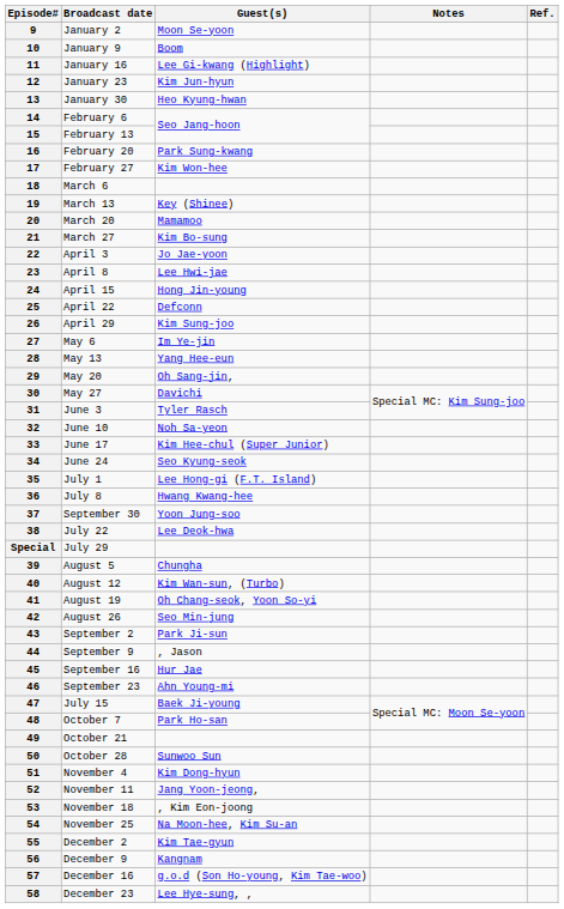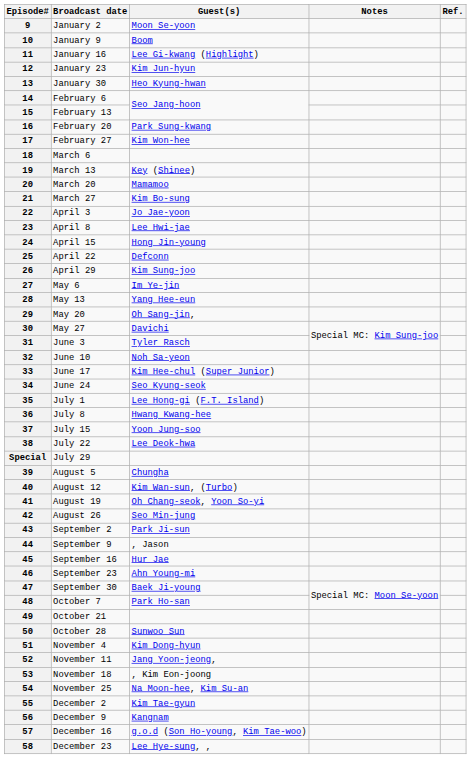 <table class="wikitable">
 <tr>
 <th>Episode#</th>
 <th>Broadcast date</th>
 <th>Guest(s)</th>
 <th>Notes</th>
 <th>Ref.</th>
 </tr>
 <tr>
 <th>9</th>
 <td>January 2</td>
 <td><a href='#'>Moon Se-yoon</a></td>
 <td></td>
 <td></td>
 </tr>
 <tr>
 <th>10</th>
 <td>January 9</td>
 <td><a href='#'>Boom</a></td>
 <td></td>
 <td></td>
 </tr>
 <tr>
 <th>11</th>
 <td>January 16</td>
 <td><a href='#'>Lee Gi-kwang</a> (<a href='#'>Highlight</a>)</td>
 <td></td>
 <td></td>
 </tr>
 <tr>
 <th>12</th>
 <td>January 23</td>
 <td><a href='#'>Kim Jun-hyun</a></td>
 <td></td>
 <td></td>
 </tr>
 <tr>
 <th>13</th>
 <td>January 30</td>
 <td><a href='#'>Heo Kyung-hwan</a></td>
 <td></td>
 <td></td>
 </tr>
 <tr>
 <th>14</th>
 <td>February 6</td>
 <td rowspan=2><a href='#'>Seo Jang-hoon</a></td>
 <td></td>
 <td></td>
 </tr>
 <tr>
 <th>15</th>
 <td>February 13</td>
 <td></td>
 <td></td>
 </tr>
 <tr>
 <th>16</th>
 <td>February 20</td>
 <td><a href='#'>Park Sung-kwang</a></td>
 <td></td>
 <td></td>
 </tr>
 <tr>
 <th>17</th>
 <td>February 27</td>
 <td><a href='#'>Kim Won-hee</a></td>
 <td></td>
 <td></td>
 </tr>
 <tr>
 <th>18</th>
 <td>March 6</td>
 <td></td>
 <td></td>
 <td></td>
 </tr>
 <tr>
 <th>19</th>
 <td>March 13</td>
 <td><a href='#'>Key</a> (<a href='#'>Shinee</a>)</td>
 <td></td>
 <td></td>
 </tr>
 <tr>
 <th>20</th>
 <td>March 20</td>
 <td><a href='#'>Mamamoo</a></td>
 <td></td>
 <td></td>
 </tr>
 <tr>
 <th>21</th>
 <td>March 27</td>
 <td><a href='#'>Kim Bo-sung</a></td>
 <td></td>
 <td></td>
 </tr>
 <tr>
 <th>22</th>
 <td>April 3</td>
 <td><a href='#'>Jo Jae-yoon</a></td>
 <td></td>
 <td></td>
 </tr>
 <tr>
 <th>23</th>
 <td>April 8</td>
 <td><a href='#'>Lee Hwi-jae</a></td>
 <td></td>
 <td></td>
 </tr>
 <tr>
 <th>24</th>
 <td>April 15</td>
 <td><a href='#'>Hong Jin-young</a></td>
 <td></td>
 <td></td>
 </tr>
 <tr>
 <th>25</th>
 <td>April 22</td>
 <td><a href='#'>Defconn</a></td>
 <td></td>
 <td></td>
 </tr>
 <tr>
 <th>26</th>
 <td>April 29</td>
 <td><a href='#'>Kim Sung-joo</a></td>
 <td></td>
 <td></td>
 </tr>
 <tr>
 <th>27</th>
 <td>May 6</td>
 <td><a href='#'>Im Ye-jin</a></td>
 <td></td>
 <td></td>
 </tr>
 <tr>
 <th>28</th>
 <td>May 13</td>
 <td><a href='#'>Yang Hee-eun</a></td>
 <td></td>
 <td></td>
 </tr>
 <tr>
 <th>29</th>
 <td>May 20</td>
 <td><a href='#'>Oh Sang-jin</a>, </td>
 <td></td>
 <td></td>
 </tr>
 <tr>
 <th>30</th>
 <td>May 27</td>
 <td><a href='#'>Davichi</a></td>
 <td rowspan=2>Special MC: <a href='#'>Kim Sung-joo</a></td>
 <td></td>
 </tr>
 <tr>
 <th>31</th>
 <td>June 3</td>
 <td><a href='#'>Tyler Rasch</a></td>
 <td></td>
 </tr>
 <tr>
 <th>32</th>
 <td>June 10</td>
 <td><a href='#'>Noh Sa-yeon</a></td>
 <td></td>
 <td></td>
 </tr>
 <tr>
 <th>33</th>
 <td>June 17</td>
 <td><a href='#'>Kim Hee-chul</a> (<a href='#'>Super Junior</a>)</td>
 <td></td>
 <td></td>
 </tr>
 <tr>
 <th>34</th>
 <td>June 24</td>
 <td><a href='#'>Seo Kyung-seok</a></td>
 <td></td>
 <td></td>
 </tr>
 <tr>
 <th>35</th>
 <td>July 1</td>
 <td><a href='#'>Lee Hong-gi</a> (<a href='#'>F.T. Island</a>)</td>
 <td></td>
 <td></td>
 </tr>
 <tr>
 <th>36</th>
 <td>July 8</td>
 <td><a href='#'>Hwang Kwang-hee</a></td>
 <td></td>
 <td></td>
 </tr>
 <tr>
 <th>37</th>
-<td>September 30</td>
+<td>July 15</td>
 <td><a href='#'>Yoon Jung-soo</a></td>
 <td></td>
 <td></td>
 </tr>
 <tr>
 <th>38</th>
 <td>July 22</td>
 <td><a href='#'>Lee Deok-hwa</a></td>
 <td></td>
 <td></td>
 </tr>
 <tr>
 <th>Special</th>
 <td>July 29</td>
 <td></td>
 <td></td>
 <td></td>
 </tr>
 <tr>
 <th>39</th>
 <td>August 5</td>
 <td><a href='#'>Chungha</a></td>
 <td></td>
 <td></td>
 </tr>
 <tr>
 <th>40</th>
 <td>August 12</td>
 <td><a href='#'>Kim Wan-sun</a>,  (<a href='#'>Turbo</a>)</td>
 <td></td>
 <td></td>
 </tr>
 <tr>
 <th>41</th>
 <td>August 19</td>
 <td><a href='#'>Oh Chang-seok</a>, <a href='#'>Yoon So-yi</a></td>
 <td></td>
 <td></td>
 </tr>
 <tr>
 <th>42</th>
 <td>August 26</td>
 <td><a href='#'>Seo Min-jung</a></td>
 <td></td>
 <td></td>
 </tr>
 <tr>
 <th>43</th>
 <td>September 2</td>
 <td><a href='#'>Park Ji-sun</a></td>
 <td></td>
 <td></td>
 </tr>
 <tr>
 <th>44</th>
 <td>September 9</td>
 <td>, Jason</td>
 <td></td>
 <td></td>
 </tr>
 <tr>
 <th>45</th>
 <td>September 16</td>
 <td><a href='#'>Hur Jae</a></td>
 <td></td>
 <td></td>
 </tr>
 <tr>
 <th>46</th>
 <td>September 23</td>
 <td><a href='#'>Ahn Young-mi</a></td>
 <td></td>
 <td></td>
 </tr>
 <tr>
 <th>47</th>
-<td>July 15</td>
+<td>September 30</td>
 <td><a href='#'>Baek Ji-young</a></td>
 <td rowspan=2>Special MC: <a href='#'>Moon Se-yoon</a></td>
 <td></td>
 </tr>
 <tr>
 <th>48</th>
 <td>October 7</td>
 <td><a href='#'>Park Ho-san</a></td>
 <td></td>
 </tr>
 <tr>
 <th>49</th>
 <td>October 21</td>
 <td></td>
 <td></td>
 <td></td>
 </tr>
 <tr>
 <th>50</th>
 <td>October 28</td>
 <td><a href='#'>Sunwoo Sun</a></td>
 <td></td>
 <td></td>
 </tr>
 <tr>
 <th>51</th>
 <td>November 4</td>
 <td><a href='#'>Kim Dong-hyun</a></td>
 <td></td>
 <td></td>
 </tr>
 <tr>
 <th>52</th>
 <td>November 11</td>
 <td><a href='#'>Jang Yoon-jeong</a>, </td>
 <td></td>
 <td></td>
 </tr>
 <tr>
 <th>53</th>
 <td>November 18</td>
 <td>, Kim Eon-joong</td>
 <td></td>
 <td></td>
 </tr>
 <tr>
 <th>54</th>
 <td>November 25</td>
 <td><a href='#'>Na Moon-hee</a>, <a href='#'>Kim Su-an</a></td>
 <td></td>
 <td></td>
 </tr>
 <tr>
 <th>55</th>
 <td>December 2</td>
 <td><a href='#'>Kim Tae-gyun</a></td>
 <td></td>
 <td></td>
 </tr>
 <tr>
 <th>56</th>
 <td>December 9</td>
 <td><a href='#'>Kangnam</a></td>
 <td></td>
 <td></td>
 </tr>
 <tr>
 <th>57</th>
 <td>December 16</td>
 <td><a href='#'>g.o.d</a> (<a href='#'>Son Ho-young</a>, <a href='#'>Kim Tae-woo</a>)</td>
 <td></td>
 <td></td>
 </tr>
 <tr>
 <th>58</th>
 <td>December 23</td>
 <td><a href='#'>Lee Hye-sung</a>, , </td>
 <td></td>
 <td></td>
 </tr>
 </table>
